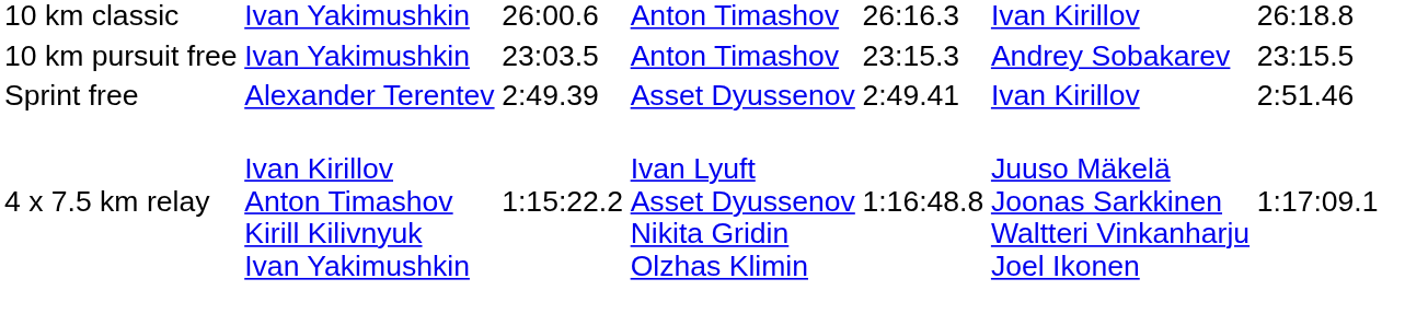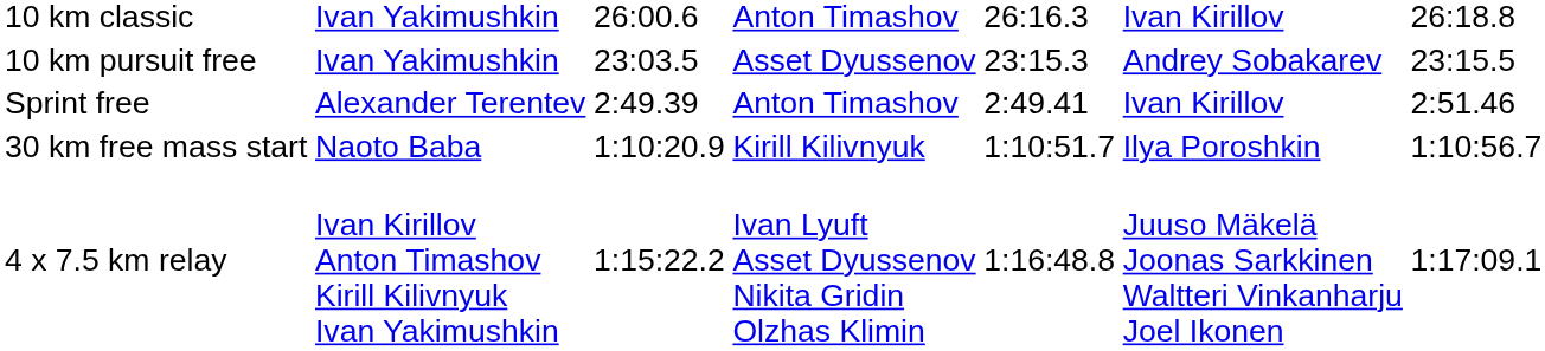 <table>
 <tr>
 <td>10 km classic<br></td>
 <td> <a href='#'>Ivan Yakimushkin</a></td>
 <td>26:00.6</td>
 <td> <a href='#'>Anton Timashov</a></td>
 <td>26:16.3</td>
 <td> <a href='#'>Ivan Kirillov</a></td>
 <td>26:18.8</td>
 </tr>
 <tr>
 <td>10 km pursuit free<br></td>
 <td> <a href='#'>Ivan Yakimushkin</a></td>
 <td>23:03.5</td>
-<td> <a href='#'>Anton Timashov</a></td>
+<td> <a href='#'>Asset Dyussenov</a></td>
 <td>23:15.3</td>
 <td> <a href='#'>Andrey Sobakarev</a></td>
 <td>23:15.5</td>
 </tr>
 <tr>
 <td>Sprint free<br></td>
 <td> <a href='#'>Alexander Terentev</a></td>
 <td>2:49.39</td>
-<td> <a href='#'>Asset Dyussenov</a></td>
+<td> <a href='#'>Anton Timashov</a></td>
 <td>2:49.41</td>
 <td> <a href='#'>Ivan Kirillov</a></td>
 <td>2:51.46</td>
+</tr>
+<tr>
+<td>30 km free mass start<br></td>
+<td> <a href='#'>Naoto Baba</a></td>
+<td>1:10:20.9</td>
+<td> <a href='#'>Kirill Kilivnyuk</a></td>
+<td>1:10:51.7</td>
+<td> <a href='#'>Ilya Poroshkin</a></td>
+<td>1:10:56.7</td>
 </tr>
 <tr>
 <td>4 x 7.5 km relay<br></td>
 <td><br><a href='#'>Ivan Kirillov</a><br><a href='#'>Anton Timashov</a><br><a href='#'>Kirill Kilivnyuk</a><br><a href='#'>Ivan Yakimushkin</a></td>
 <td>1:15:22.2</td>
 <td><br><a href='#'>Ivan Lyuft</a><br><a href='#'>Asset Dyussenov</a><br><a href='#'>Nikita Gridin</a><br><a href='#'>Olzhas Klimin</a></td>
 <td>1:16:48.8</td>
 <td><br><a href='#'>Juuso Mäkelä</a><br><a href='#'>Joonas Sarkkinen</a><br><a href='#'>Waltteri Vinkanharju</a><br><a href='#'>Joel Ikonen</a></td>
 <td>1:17:09.1</td>
 </tr>
 </table>
